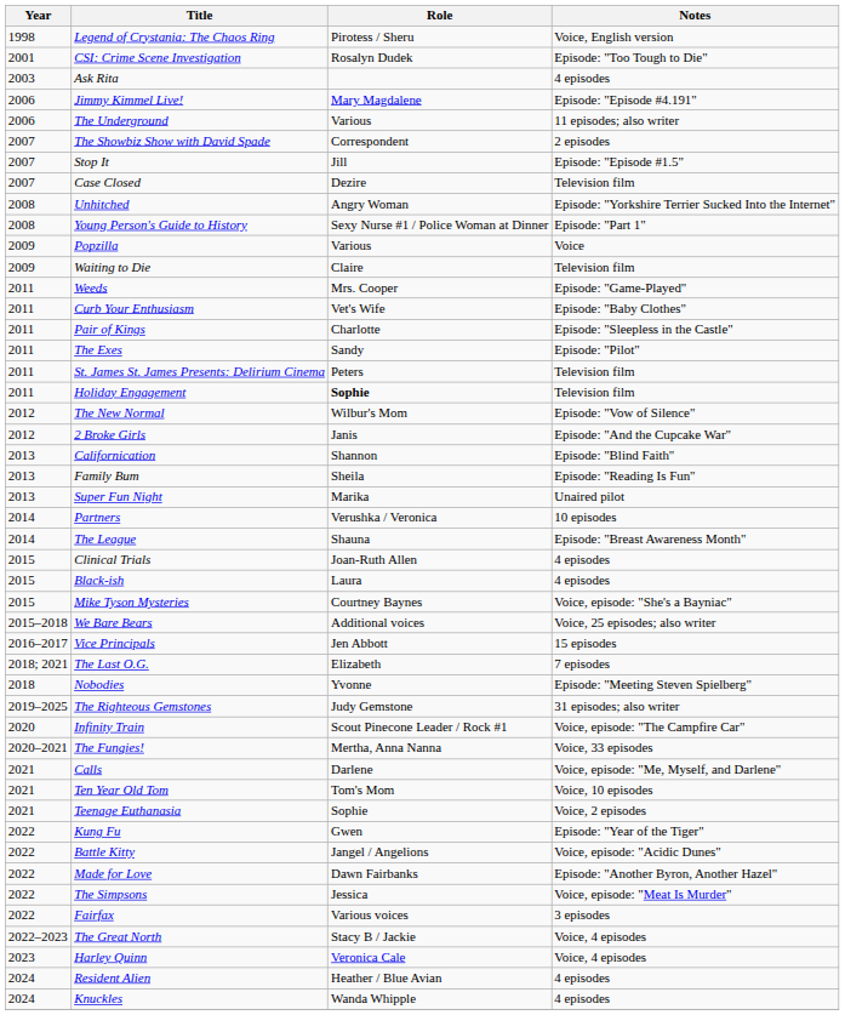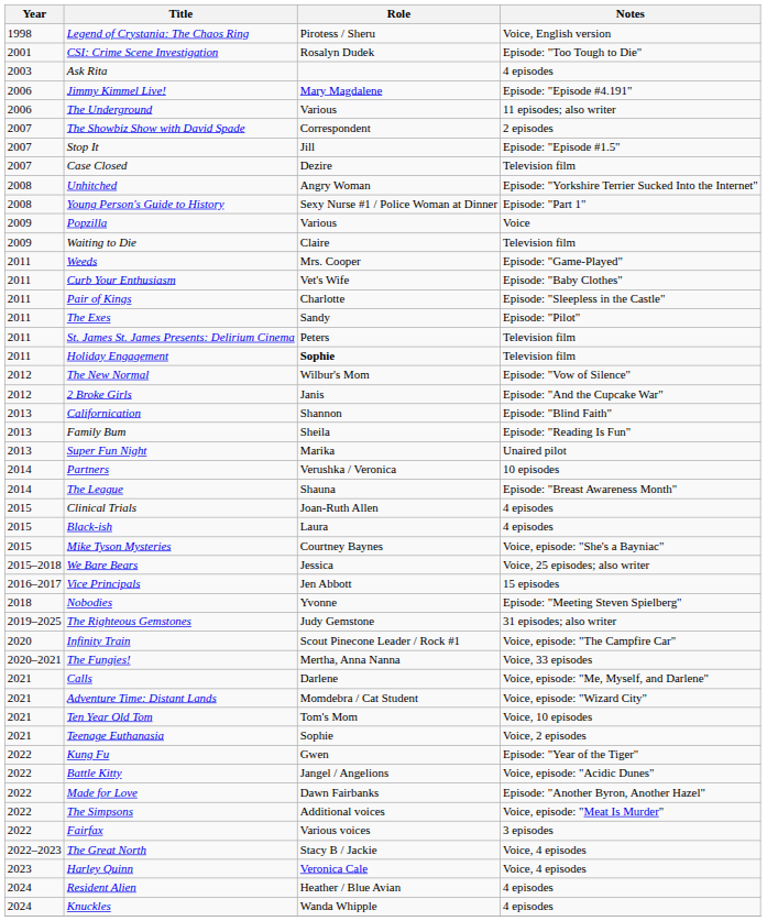 <table class="wikitable sortable">
 <tr>
 <th>Year</th>
 <th>Title</th>
 <th>Role</th>
 <th>Notes</th>
 </tr>
 <tr>
 <td>1998</td>
 <td><em><a href='#'>Legend of Crystania: The Chaos Ring</a></em></td>
 <td>Pirotess / Sheru</td>
 <td>Voice, English version</td>
 </tr>
 <tr>
 <td>2001</td>
 <td><em><a href='#'>CSI: Crime Scene Investigation</a></em></td>
 <td>Rosalyn Dudek</td>
 <td>Episode: "Too Tough to Die"</td>
 </tr>
 <tr>
 <td>2003</td>
 <td><em>Ask Rita</em></td>
 <td></td>
 <td>4 episodes</td>
 </tr>
 <tr>
 <td>2006</td>
 <td><em><a href='#'>Jimmy Kimmel Live!</a></em></td>
 <td><a href='#'>Mary Magdalene</a></td>
 <td>Episode: "Episode #4.191"</td>
 </tr>
 <tr>
 <td>2006</td>
 <td><a href='#'><em>The Underground</em></a></td>
 <td>Various</td>
 <td>11 episodes; also writer</td>
 </tr>
 <tr>
 <td>2007</td>
 <td><em><a href='#'>The Showbiz Show with David Spade</a></em></td>
 <td>Correspondent</td>
 <td>2 episodes</td>
 </tr>
 <tr>
 <td>2007</td>
 <td><em>Stop It</em></td>
 <td>Jill</td>
 <td>Episode: "Episode #1.5"</td>
 </tr>
 <tr>
 <td>2007</td>
 <td><em>Case Closed</em></td>
 <td>Dezire</td>
 <td>Television film</td>
 </tr>
 <tr>
 <td>2008</td>
 <td><em><a href='#'>Unhitched</a></em></td>
 <td>Angry Woman</td>
 <td>Episode: "Yorkshire Terrier Sucked Into the Internet"</td>
 </tr>
 <tr>
 <td>2008</td>
 <td><em><a href='#'>Young Person's Guide to History</a></em></td>
 <td>Sexy Nurse #1 / Police Woman at Dinner</td>
 <td>Episode: "Part 1"</td>
 </tr>
 <tr>
 <td>2009</td>
 <td><em><a href='#'>Popzilla</a></em></td>
 <td>Various</td>
 <td>Voice</td>
 </tr>
 <tr>
 <td>2009</td>
 <td><em>Waiting to Die</em></td>
 <td>Claire</td>
 <td>Television film</td>
 </tr>
 <tr>
 <td>2011</td>
 <td><em><a href='#'>Weeds</a></em></td>
 <td>Mrs. Cooper</td>
 <td>Episode: "Game-Played"</td>
 </tr>
 <tr>
 <td>2011</td>
 <td><em><a href='#'>Curb Your Enthusiasm</a></em></td>
 <td>Vet's Wife</td>
 <td>Episode: "Baby Clothes"</td>
 </tr>
 <tr>
 <td>2011</td>
 <td><em><a href='#'>Pair of Kings</a></em></td>
 <td>Charlotte</td>
 <td>Episode: "Sleepless in the Castle"</td>
 </tr>
 <tr>
 <td>2011</td>
 <td><em><a href='#'>The Exes</a></em></td>
 <td>Sandy</td>
 <td>Episode: "Pilot"</td>
 </tr>
 <tr>
 <td>2011</td>
 <td><em><a href='#'>St. James St. James Presents: Delirium Cinema</a></em></td>
 <td>Peters</td>
 <td>Television film</td>
 </tr>
 <tr>
 <td>2011</td>
 <td><em><a href='#'>Holiday Engagement</a></em></td>
 <td><strong>Sophie</strong></td>
 <td>Television film</td>
 </tr>
 <tr>
 <td>2012</td>
 <td><em><a href='#'>The New Normal</a></em></td>
 <td>Wilbur's Mom</td>
 <td>Episode: "Vow of Silence"</td>
 </tr>
 <tr>
 <td>2012</td>
 <td><em><a href='#'>2 Broke Girls</a></em></td>
 <td>Janis</td>
 <td>Episode: "And the Cupcake War"</td>
 </tr>
 <tr>
 <td>2013</td>
 <td><em><a href='#'>Californication</a></em></td>
 <td>Shannon</td>
 <td>Episode: "Blind Faith"</td>
 </tr>
 <tr>
 <td>2013</td>
 <td><em>Family Bum</em></td>
 <td>Sheila</td>
 <td>Episode: "Reading Is Fun"</td>
 </tr>
 <tr>
 <td>2013</td>
 <td><em><a href='#'>Super Fun Night</a></em></td>
 <td>Marika</td>
 <td>Unaired pilot</td>
 </tr>
 <tr>
 <td>2014</td>
 <td><em><a href='#'>Partners</a></em></td>
 <td>Verushka / Veronica</td>
 <td>10 episodes</td>
 </tr>
 <tr>
 <td>2014</td>
 <td><em><a href='#'>The League</a></em></td>
 <td>Shauna</td>
 <td>Episode: "Breast Awareness Month"</td>
 </tr>
 <tr>
 <td>2015</td>
 <td><em>Clinical Trials</em></td>
 <td>Joan-Ruth Allen</td>
 <td>4 episodes</td>
 </tr>
 <tr>
 <td>2015</td>
 <td><em><a href='#'>Black-ish</a></em></td>
 <td>Laura</td>
 <td>4 episodes</td>
 </tr>
 <tr>
 <td>2015</td>
 <td><em><a href='#'>Mike Tyson Mysteries</a></em></td>
 <td>Courtney Baynes</td>
 <td>Voice, episode: "She's a Bayniac"</td>
 </tr>
 <tr>
 <td>2015–2018</td>
 <td><em><a href='#'>We Bare Bears</a></em></td>
-<td>Additional voices</td>
+<td>Jessica</td>
 <td>Voice, 25 episodes; also writer</td>
 </tr>
 <tr>
 <td>2016–2017</td>
 <td><em><a href='#'>Vice Principals</a></em></td>
 <td>Jen Abbott</td>
 <td>15 episodes</td>
-</tr>
-<tr>
-<td>2018; 2021</td>
-<td><em><a href='#'>The Last O.G.</a></em></td>
-<td>Elizabeth</td>
-<td>7 episodes</td>
 </tr>
 <tr>
 <td>2018</td>
 <td><em><a href='#'>Nobodies</a></em></td>
 <td>Yvonne</td>
 <td>Episode: "Meeting Steven Spielberg"</td>
 </tr>
 <tr>
 <td>2019–2025</td>
 <td><em><a href='#'>The Righteous Gemstones</a></em></td>
 <td>Judy Gemstone</td>
 <td>31 episodes; also writer</td>
 </tr>
 <tr>
 <td>2020</td>
 <td><em><a href='#'>Infinity Train</a></em></td>
 <td>Scout Pinecone Leader / Rock #1</td>
 <td>Voice, episode: "The Campfire Car"</td>
 </tr>
 <tr>
 <td>2020–2021</td>
 <td><em><a href='#'>The Fungies!</a></em></td>
 <td>Mertha, Anna Nanna</td>
 <td>Voice, 33 episodes</td>
 </tr>
 <tr>
 <td>2021</td>
 <td><em><a href='#'>Calls</a></em></td>
 <td>Darlene</td>
 <td>Voice, episode: "Me, Myself, and Darlene"</td>
+</tr>
+<tr>
+<td>2021</td>
+<td><em><a href='#'>Adventure Time: Distant Lands</a></em></td>
+<td>Momdebra / Cat Student</td>
+<td>Voice, episode: "Wizard City"</td>
 </tr>
 <tr>
 <td>2021</td>
 <td><em><a href='#'>Ten Year Old Tom</a></em></td>
 <td>Tom's Mom</td>
 <td>Voice, 10 episodes</td>
 </tr>
 <tr>
 <td>2021</td>
 <td><em><a href='#'>Teenage Euthanasia</a></em></td>
 <td>Sophie</td>
 <td>Voice, 2 episodes</td>
 </tr>
 <tr>
 <td>2022</td>
 <td><em><a href='#'>Kung Fu</a></em></td>
 <td>Gwen</td>
 <td>Episode: "Year of the Tiger"</td>
 </tr>
 <tr>
 <td>2022</td>
 <td><em><a href='#'>Battle Kitty</a></em></td>
 <td>Jangel / Angelions</td>
 <td>Voice, episode: "Acidic Dunes"</td>
 </tr>
 <tr>
 <td>2022</td>
 <td><em><a href='#'>Made for Love</a></em></td>
 <td>Dawn Fairbanks</td>
 <td>Episode: "Another Byron, Another Hazel"</td>
 </tr>
 <tr>
 <td>2022</td>
 <td><em><a href='#'>The Simpsons</a></em></td>
-<td>Jessica</td>
+<td>Additional voices</td>
 <td>Voice, episode: "<a href='#'>Meat Is Murder</a>"</td>
 </tr>
 <tr>
 <td>2022</td>
 <td><em><a href='#'>Fairfax</a></em></td>
 <td>Various voices</td>
 <td>3 episodes</td>
 </tr>
 <tr>
 <td>2022–2023</td>
 <td><em><a href='#'>The Great North</a></em></td>
 <td>Stacy B / Jackie</td>
 <td>Voice, 4 episodes</td>
 </tr>
 <tr>
 <td>2023</td>
 <td><em><a href='#'>Harley Quinn</a></em></td>
 <td><a href='#'>Veronica Cale</a></td>
 <td>Voice, 4 episodes</td>
 </tr>
 <tr>
 <td>2024</td>
 <td><em><a href='#'>Resident Alien</a></em></td>
 <td>Heather / Blue Avian</td>
 <td>4 episodes</td>
 </tr>
 <tr>
 <td>2024</td>
 <td><em><a href='#'>Knuckles</a></em></td>
 <td>Wanda Whipple</td>
 <td>4 episodes</td>
 </tr>
 <tr>
 </tr>
 </table>
